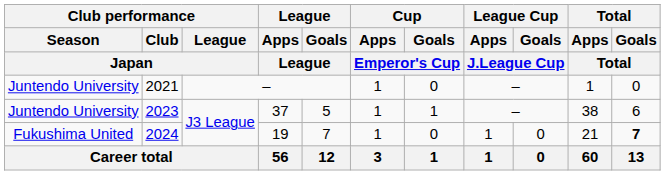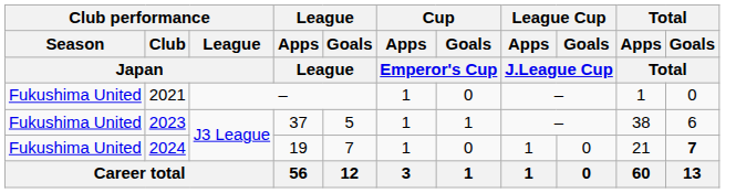 <table class="wikitable" style="text-align:center;">
 <tr>
 <th colspan=3>Club performance</th>
 <th colspan=2>League</th>
 <th colspan=2>Cup</th>
 <th colspan=2>League Cup</th>
 <th colspan=2>Total</th>
 </tr>
 <tr>
 <th>Season</th>
 <th>Club</th>
 <th>League</th>
 <th>Apps</th>
 <th>Goals</th>
 <th>Apps</th>
 <th>Goals</th>
 <th>Apps</th>
 <th>Goals</th>
 <th>Apps</th>
 <th>Goals</th>
 </tr>
 <tr>
 <th colspan=3>Japan</th>
 <th colspan=2>League</th>
 <th colspan=2><a href='#'>Emperor's Cup</a></th>
 <th colspan=2><a href='#'>J.League Cup</a></th>
 <th colspan=2>Total</th>
 </tr>
 <tr>
-<td><a href='#'>Juntendo University</a></td>
+<td><a href='#'>Fukushima United</a></td>
 <td>2021</td>
 <td colspan="3">–</td>
 <td>1</td>
 <td>0</td>
 <td colspan="2">–</td>
 <td>1</td>
 <td>0</td>
 </tr>
 <tr>
-<td><a href='#'>Juntendo University</a></td>
+<td><a href='#'>Fukushima United</a></td>
 <td><a href='#'>2023</a></td>
 <td rowspan="2"><a href='#'>J3 League</a></td>
 <td>37</td>
 <td>5</td>
 <td>1</td>
 <td>1</td>
 <td colspan="2">–</td>
 <td>38</td>
 <td>6</td>
 </tr>
 <tr>
 <td><a href='#'>Fukushima United</a></td>
 <td><a href='#'>2024</a></td>
 <td>19</td>
 <td>7</td>
 <td>1</td>
 <td>0</td>
 <td>1</td>
 <td>0</td>
 <td>21</td>
 <td><strong>7</strong></td>
 </tr>
 <tr>
 <th colspan=3>Career total</th>
 <th>56</th>
 <th>12</th>
 <th>3</th>
 <th>1</th>
 <th>1</th>
 <th>0</th>
 <th>60</th>
 <th>13</th>
 </tr>
 </table>
